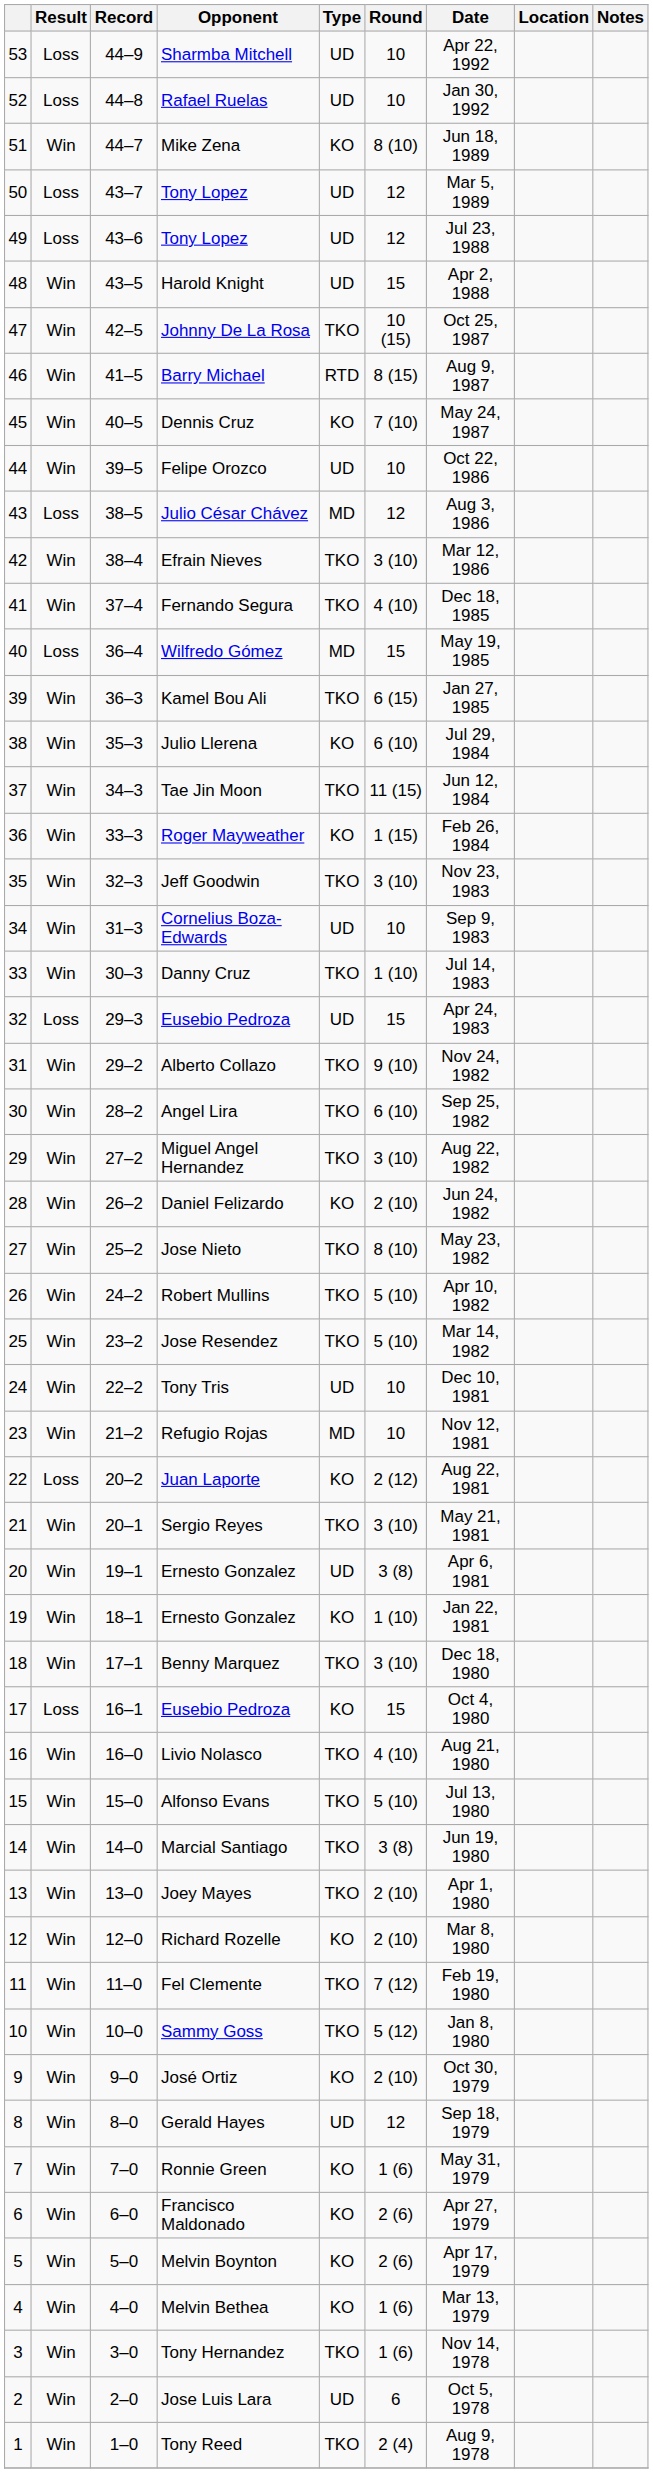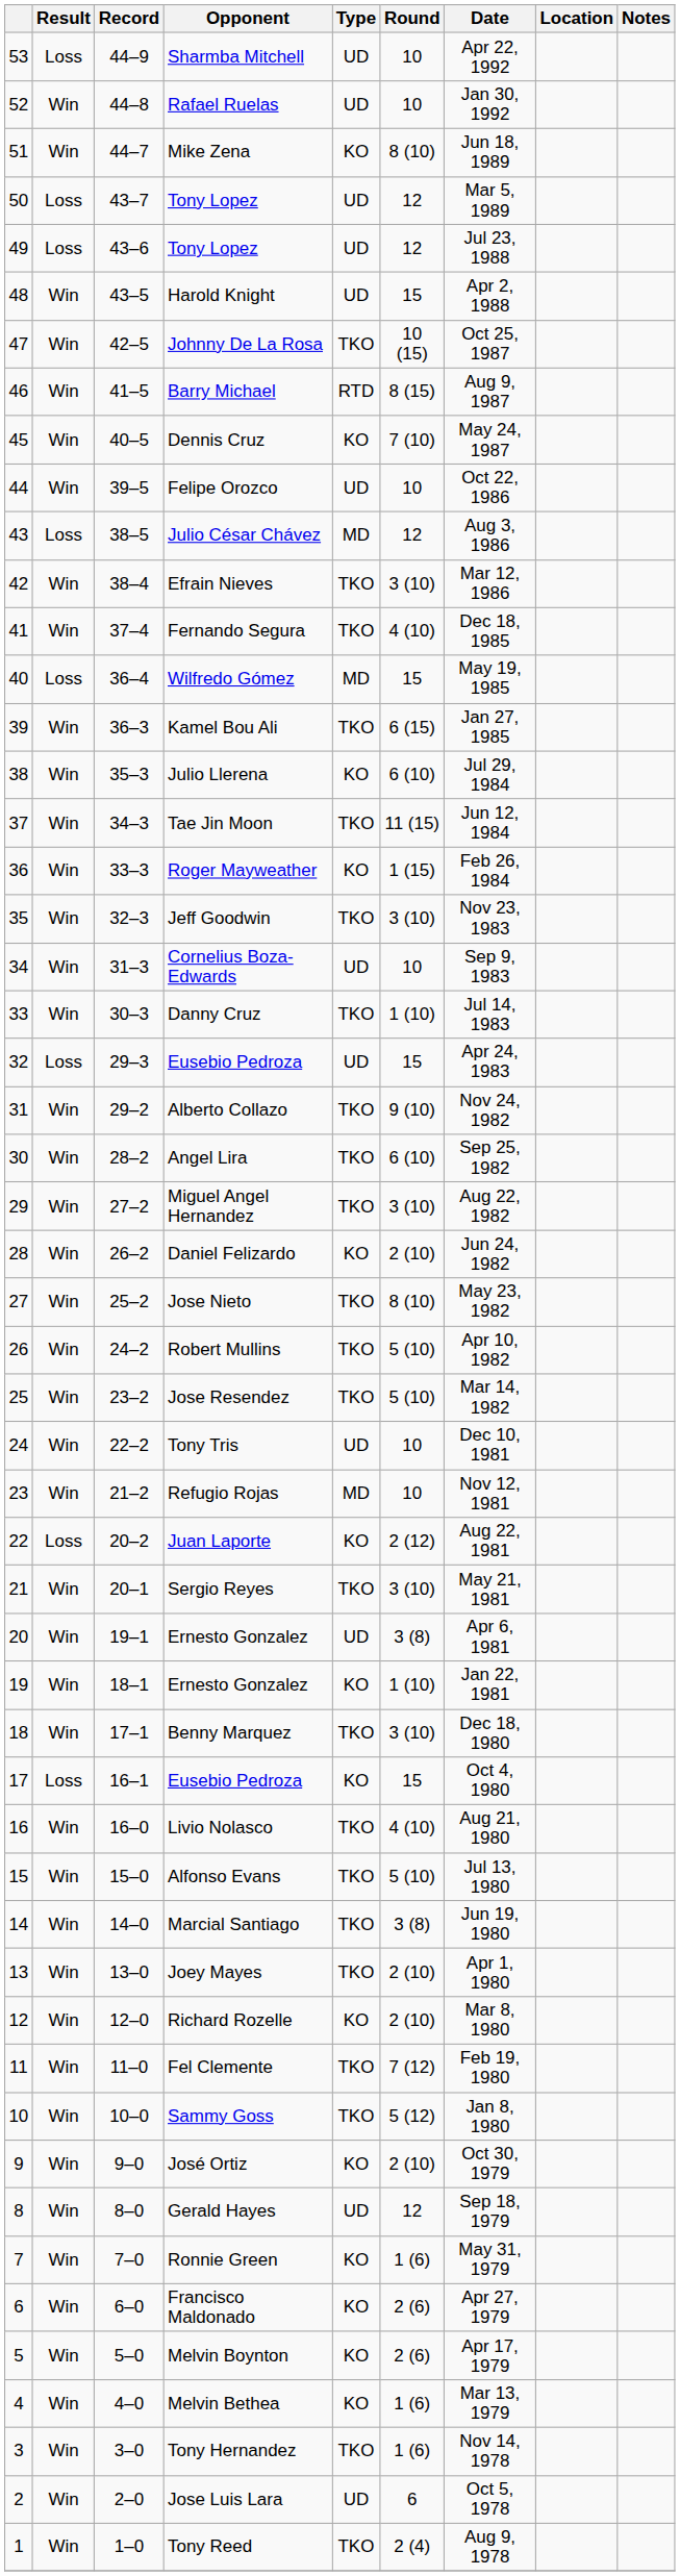 <table class="wikitable" style="text-align:center">
 <tr>
 <th></th>
 <th>Result</th>
 <th>Record</th>
 <th>Opponent</th>
 <th>Type</th>
 <th>Round</th>
 <th>Date</th>
 <th>Location</th>
 <th>Notes</th>
 </tr>
 <tr>
 <td>53</td>
 <td>Loss</td>
 <td>44–9</td>
 <td align=left><a href='#'>Sharmba Mitchell</a></td>
 <td>UD</td>
 <td>10</td>
 <td>Apr 22, 1992</td>
 <td style="text-align:left;"></td>
 <td></td>
 </tr>
 <tr>
 <td>52</td>
-<td>Loss</td>
+<td>Win</td>
 <td>44–8</td>
 <td align=left><a href='#'>Rafael Ruelas</a></td>
 <td>UD</td>
 <td>10</td>
 <td>Jan 30, 1992</td>
 <td style="text-align:left;"></td>
 <td></td>
 </tr>
 <tr>
 <td>51</td>
 <td>Win</td>
 <td>44–7</td>
 <td align=left>Mike Zena</td>
 <td>KO</td>
 <td>8 (10)</td>
 <td>Jun 18, 1989</td>
 <td style="text-align:left;"></td>
 <td></td>
 </tr>
 <tr>
 <td>50</td>
 <td>Loss</td>
 <td>43–7</td>
 <td align=left><a href='#'>Tony Lopez</a></td>
 <td>UD</td>
 <td>12</td>
 <td>Mar 5, 1989</td>
 <td style="text-align:left;"></td>
 <td style="text-align:left;"></td>
 </tr>
 <tr>
 <td>49</td>
 <td>Loss</td>
 <td>43–6</td>
 <td align=left><a href='#'>Tony Lopez</a></td>
 <td>UD</td>
 <td>12</td>
 <td>Jul 23, 1988</td>
 <td style="text-align:left;"></td>
 <td style="text-align:left;"></td>
 </tr>
 <tr>
 <td>48</td>
 <td>Win</td>
 <td>43–5</td>
 <td align=left>Harold Knight</td>
 <td>UD</td>
 <td>15</td>
 <td>Apr 2, 1988</td>
 <td style="text-align:left;"></td>
 <td style="text-align:left;"></td>
 </tr>
 <tr>
 <td>47</td>
 <td>Win</td>
 <td>42–5</td>
 <td align=left><a href='#'>Johnny De La Rosa</a></td>
 <td>TKO</td>
 <td>10 (15)</td>
 <td>Oct 25, 1987</td>
 <td style="text-align:left;"></td>
 <td style="text-align:left;"></td>
 </tr>
 <tr>
 <td>46</td>
 <td>Win</td>
 <td>41–5</td>
 <td align=left><a href='#'>Barry Michael</a></td>
 <td>RTD</td>
 <td>8 (15)</td>
 <td>Aug 9, 1987</td>
 <td style="text-align:left;"></td>
 <td style="text-align:left;"></td>
 </tr>
 <tr>
 <td>45</td>
 <td>Win</td>
 <td>40–5</td>
 <td align=left>Dennis Cruz</td>
 <td>KO</td>
 <td>7 (10)</td>
 <td>May 24, 1987</td>
 <td style="text-align:left;"></td>
 <td></td>
 </tr>
 <tr>
 <td>44</td>
 <td>Win</td>
 <td>39–5</td>
 <td align=left>Felipe Orozco</td>
 <td>UD</td>
 <td>10</td>
 <td>Oct 22, 1986</td>
 <td style="text-align:left;"></td>
 <td></td>
 </tr>
 <tr>
 <td>43</td>
 <td>Loss</td>
 <td>38–5</td>
 <td align=left><a href='#'>Julio César Chávez</a></td>
 <td>MD</td>
 <td>12</td>
 <td>Aug 3, 1986</td>
 <td style="text-align:left;"></td>
 <td style="text-align:left;"></td>
 </tr>
 <tr>
 <td>42</td>
 <td>Win</td>
 <td>38–4</td>
 <td align=left>Efrain Nieves</td>
 <td>TKO</td>
 <td>3 (10)</td>
 <td>Mar 12, 1986</td>
 <td style="text-align:left;"></td>
 <td></td>
 </tr>
 <tr>
 <td>41</td>
 <td>Win</td>
 <td>37–4</td>
 <td align=left>Fernando Segura</td>
 <td>TKO</td>
 <td>4 (10)</td>
 <td>Dec 18, 1985</td>
 <td style="text-align:left;"></td>
 <td></td>
 </tr>
 <tr>
 <td>40</td>
 <td>Loss</td>
 <td>36–4</td>
 <td align=left><a href='#'>Wilfredo Gómez</a></td>
 <td>MD</td>
 <td>15</td>
 <td>May 19, 1985</td>
 <td style="text-align:left;"></td>
 <td style="text-align:left;"></td>
 </tr>
 <tr>
 <td>39</td>
 <td>Win</td>
 <td>36–3</td>
 <td align=left>Kamel Bou Ali</td>
 <td>TKO</td>
 <td>6 (15)</td>
 <td>Jan 27, 1985</td>
 <td style="text-align:left;"></td>
 <td style="text-align:left;"></td>
 </tr>
 <tr>
 <td>38</td>
 <td>Win</td>
 <td>35–3</td>
 <td align=left>Julio Llerena</td>
 <td>KO</td>
 <td>6 (10)</td>
 <td>Jul 29, 1984</td>
 <td style="text-align:left;"></td>
 <td></td>
 </tr>
 <tr>
 <td>37</td>
 <td>Win</td>
 <td>34–3</td>
 <td align=left>Tae Jin Moon</td>
 <td>TKO</td>
 <td>11 (15)</td>
 <td>Jun 12, 1984</td>
 <td style="text-align:left;"></td>
 <td style="text-align:left;"></td>
 </tr>
 <tr>
 <td>36</td>
 <td>Win</td>
 <td>33–3</td>
 <td align=left><a href='#'>Roger Mayweather</a></td>
 <td>KO</td>
 <td>1 (15)</td>
 <td>Feb 26, 1984</td>
 <td style="text-align:left;"></td>
 <td style="text-align:left;"></td>
 </tr>
 <tr>
 <td>35</td>
 <td>Win</td>
 <td>32–3</td>
 <td align=left>Jeff Goodwin</td>
 <td>TKO</td>
 <td>3 (10)</td>
 <td>Nov 23, 1983</td>
 <td style="text-align:left;"></td>
 <td></td>
 </tr>
 <tr>
 <td>34</td>
 <td>Win</td>
 <td>31–3</td>
 <td align=left><a href='#'>Cornelius Boza-Edwards</a></td>
 <td>UD</td>
 <td>10</td>
 <td>Sep 9, 1983</td>
 <td style="text-align:left;"></td>
 <td></td>
 </tr>
 <tr>
 <td>33</td>
 <td>Win</td>
 <td>30–3</td>
 <td align=left>Danny Cruz</td>
 <td>TKO</td>
 <td>1 (10)</td>
 <td>Jul 14, 1983</td>
 <td style="text-align:left;"></td>
 <td></td>
 </tr>
 <tr>
 <td>32</td>
 <td>Loss</td>
 <td>29–3</td>
 <td align=left><a href='#'>Eusebio Pedroza</a></td>
 <td>UD</td>
 <td>15</td>
 <td>Apr 24, 1983</td>
 <td style="text-align:left;"></td>
 <td style="text-align:left;"></td>
 </tr>
 <tr>
 <td>31</td>
 <td>Win</td>
 <td>29–2</td>
 <td align=left>Alberto Collazo</td>
 <td>TKO</td>
 <td>9 (10)</td>
 <td>Nov 24, 1982</td>
 <td style="text-align:left;"></td>
 <td></td>
 </tr>
 <tr>
 <td>30</td>
 <td>Win</td>
 <td>28–2</td>
 <td align=left>Angel Lira</td>
 <td>TKO</td>
 <td>6 (10)</td>
 <td>Sep 25, 1982</td>
 <td style="text-align:left;"></td>
 <td></td>
 </tr>
 <tr>
 <td>29</td>
 <td>Win</td>
 <td>27–2</td>
 <td align=left>Miguel Angel Hernandez</td>
 <td>TKO</td>
 <td>3 (10)</td>
 <td>Aug 22, 1982</td>
 <td style="text-align:left;"></td>
 <td></td>
 </tr>
 <tr>
 <td>28</td>
 <td>Win</td>
 <td>26–2</td>
 <td align=left>Daniel Felizardo</td>
 <td>KO</td>
 <td>2 (10)</td>
 <td>Jun 24, 1982</td>
 <td style="text-align:left;"></td>
 <td></td>
 </tr>
 <tr>
 <td>27</td>
 <td>Win</td>
 <td>25–2</td>
 <td align=left>Jose Nieto</td>
 <td>TKO</td>
 <td>8 (10)</td>
 <td>May 23, 1982</td>
 <td style="text-align:left;"></td>
 <td></td>
 </tr>
 <tr>
 <td>26</td>
 <td>Win</td>
 <td>24–2</td>
 <td align=left>Robert Mullins</td>
 <td>TKO</td>
 <td>5 (10)</td>
 <td>Apr 10, 1982</td>
 <td style="text-align:left;"></td>
 <td></td>
 </tr>
 <tr>
 <td>25</td>
 <td>Win</td>
 <td>23–2</td>
 <td align=left>Jose Resendez</td>
 <td>TKO</td>
 <td>5 (10)</td>
 <td>Mar 14, 1982</td>
 <td style="text-align:left;"></td>
 <td></td>
 </tr>
 <tr>
 <td>24</td>
 <td>Win</td>
 <td>22–2</td>
 <td align=left>Tony Tris</td>
 <td>UD</td>
 <td>10</td>
 <td>Dec 10, 1981</td>
 <td style="text-align:left;"></td>
 <td></td>
 </tr>
 <tr>
 <td>23</td>
 <td>Win</td>
 <td>21–2</td>
 <td align=left>Refugio Rojas</td>
 <td>MD</td>
 <td>10</td>
 <td>Nov 12, 1981</td>
 <td style="text-align:left;"></td>
 <td></td>
 </tr>
 <tr>
 <td>22</td>
 <td>Loss</td>
 <td>20–2</td>
 <td align=left><a href='#'>Juan Laporte</a></td>
 <td>KO</td>
 <td>2 (12)</td>
 <td>Aug 22, 1981</td>
 <td style="text-align:left;"></td>
 <td style="text-align:left;"></td>
 </tr>
 <tr>
 <td>21</td>
 <td>Win</td>
 <td>20–1</td>
 <td align=left>Sergio Reyes</td>
 <td>TKO</td>
 <td>3 (10)</td>
 <td>May 21, 1981</td>
 <td style="text-align:left;"></td>
 <td></td>
 </tr>
 <tr>
 <td>20</td>
 <td>Win</td>
 <td>19–1</td>
 <td align=left>Ernesto Gonzalez</td>
 <td>UD</td>
 <td>3 (8)</td>
 <td>Apr 6, 1981</td>
 <td style="text-align:left;"></td>
 <td style="text-align:left;"></td>
 </tr>
 <tr>
 <td>19</td>
 <td>Win</td>
 <td>18–1</td>
 <td align=left>Ernesto Gonzalez</td>
 <td>KO</td>
 <td>1 (10)</td>
 <td>Jan 22, 1981</td>
 <td style="text-align:left;"></td>
 <td></td>
 </tr>
 <tr>
 <td>18</td>
 <td>Win</td>
 <td>17–1</td>
 <td align=left>Benny Marquez</td>
 <td>TKO</td>
 <td>3 (10)</td>
 <td>Dec 18, 1980</td>
 <td style="text-align:left;"></td>
 <td></td>
 </tr>
 <tr>
 <td>17</td>
 <td>Loss</td>
 <td>16–1</td>
 <td align=left><a href='#'>Eusebio Pedroza</a></td>
 <td>KO</td>
 <td>15</td>
 <td>Oct 4, 1980</td>
 <td style="text-align:left;"></td>
 <td style="text-align:left;"></td>
 </tr>
 <tr>
 <td>16</td>
 <td>Win</td>
 <td>16–0</td>
 <td align=left>Livio Nolasco</td>
 <td>TKO</td>
 <td>4 (10)</td>
 <td>Aug 21, 1980</td>
 <td style="text-align:left;"></td>
 <td></td>
 </tr>
 <tr>
 <td>15</td>
 <td>Win</td>
 <td>15–0</td>
 <td align=left>Alfonso Evans</td>
 <td>TKO</td>
 <td>5 (10)</td>
 <td>Jul 13, 1980</td>
 <td style="text-align:left;"></td>
 <td></td>
 </tr>
 <tr>
 <td>14</td>
 <td>Win</td>
 <td>14–0</td>
 <td align=left>Marcial Santiago</td>
 <td>TKO</td>
 <td>3 (8)</td>
 <td>Jun 19, 1980</td>
 <td style="text-align:left;"></td>
 <td></td>
 </tr>
 <tr>
 <td>13</td>
 <td>Win</td>
 <td>13–0</td>
 <td align=left>Joey Mayes</td>
 <td>TKO</td>
 <td>2 (10)</td>
 <td>Apr 1, 1980</td>
 <td style="text-align:left;"></td>
 <td></td>
 </tr>
 <tr>
 <td>12</td>
 <td>Win</td>
 <td>12–0</td>
 <td align=left>Richard Rozelle</td>
 <td>KO</td>
 <td>2 (10)</td>
 <td>Mar 8, 1980</td>
 <td style="text-align:left;"></td>
 <td></td>
 </tr>
 <tr>
 <td>11</td>
 <td>Win</td>
 <td>11–0</td>
 <td align=left>Fel Clemente</td>
 <td>TKO</td>
 <td>7 (12)</td>
 <td>Feb 19, 1980</td>
 <td style="text-align:left;"></td>
 <td style="text-align:left;"></td>
 </tr>
 <tr>
 <td>10</td>
 <td>Win</td>
 <td>10–0</td>
 <td align=left><a href='#'>Sammy Goss</a></td>
 <td>TKO</td>
 <td>5 (12)</td>
 <td>Jan 8, 1980</td>
 <td style="text-align:left;"></td>
 <td></td>
 </tr>
 <tr>
 <td>9</td>
 <td>Win</td>
 <td>9–0</td>
 <td align=left>José Ortiz</td>
 <td>KO</td>
 <td>2 (10)</td>
 <td>Oct 30, 1979</td>
 <td style="text-align:left;"></td>
 <td></td>
 </tr>
 <tr>
 <td>8</td>
 <td>Win</td>
 <td>8–0</td>
 <td align=left>Gerald Hayes</td>
 <td>UD</td>
 <td>12</td>
 <td>Sep 18, 1979</td>
 <td style="text-align:left;"></td>
 <td style="text-align:left;"></td>
 </tr>
 <tr>
 <td>7</td>
 <td>Win</td>
 <td>7–0</td>
 <td align=left>Ronnie Green</td>
 <td>KO</td>
 <td>1 (6)</td>
 <td>May 31, 1979</td>
 <td style="text-align:left;"></td>
 <td></td>
 </tr>
 <tr>
 <td>6</td>
 <td>Win</td>
 <td>6–0</td>
 <td align=left>Francisco Maldonado</td>
 <td>KO</td>
 <td>2 (6)</td>
 <td>Apr 27, 1979</td>
 <td style="text-align:left;"></td>
 <td></td>
 </tr>
 <tr>
 <td>5</td>
 <td>Win</td>
 <td>5–0</td>
 <td align=left>Melvin Boynton</td>
 <td>KO</td>
 <td>2 (6)</td>
 <td>Apr 17, 1979</td>
 <td style="text-align:left;"></td>
 <td></td>
 </tr>
 <tr>
 <td>4</td>
 <td>Win</td>
 <td>4–0</td>
 <td align=left>Melvin Bethea</td>
 <td>KO</td>
 <td>1 (6)</td>
 <td>Mar 13, 1979</td>
 <td style="text-align:left;"></td>
 <td></td>
 </tr>
 <tr>
 <td>3</td>
 <td>Win</td>
 <td>3–0</td>
 <td align=left>Tony Hernandez</td>
 <td>TKO</td>
 <td>1 (6)</td>
 <td>Nov 14, 1978</td>
 <td style="text-align:left;"></td>
 <td></td>
 </tr>
 <tr>
 <td>2</td>
 <td>Win</td>
 <td>2–0</td>
 <td align=left>Jose Luis Lara</td>
 <td>UD</td>
 <td>6</td>
 <td>Oct 5, 1978</td>
 <td style="text-align:left;"></td>
 <td></td>
 </tr>
 <tr>
 <td>1</td>
 <td>Win</td>
 <td>1–0</td>
 <td align=left>Tony Reed</td>
 <td>TKO</td>
 <td>2 (4)</td>
 <td>Aug 9, 1978</td>
 <td style="text-align:left;"></td>
 <td></td>
 </tr>
 <tr>
 </tr>
 </table>
